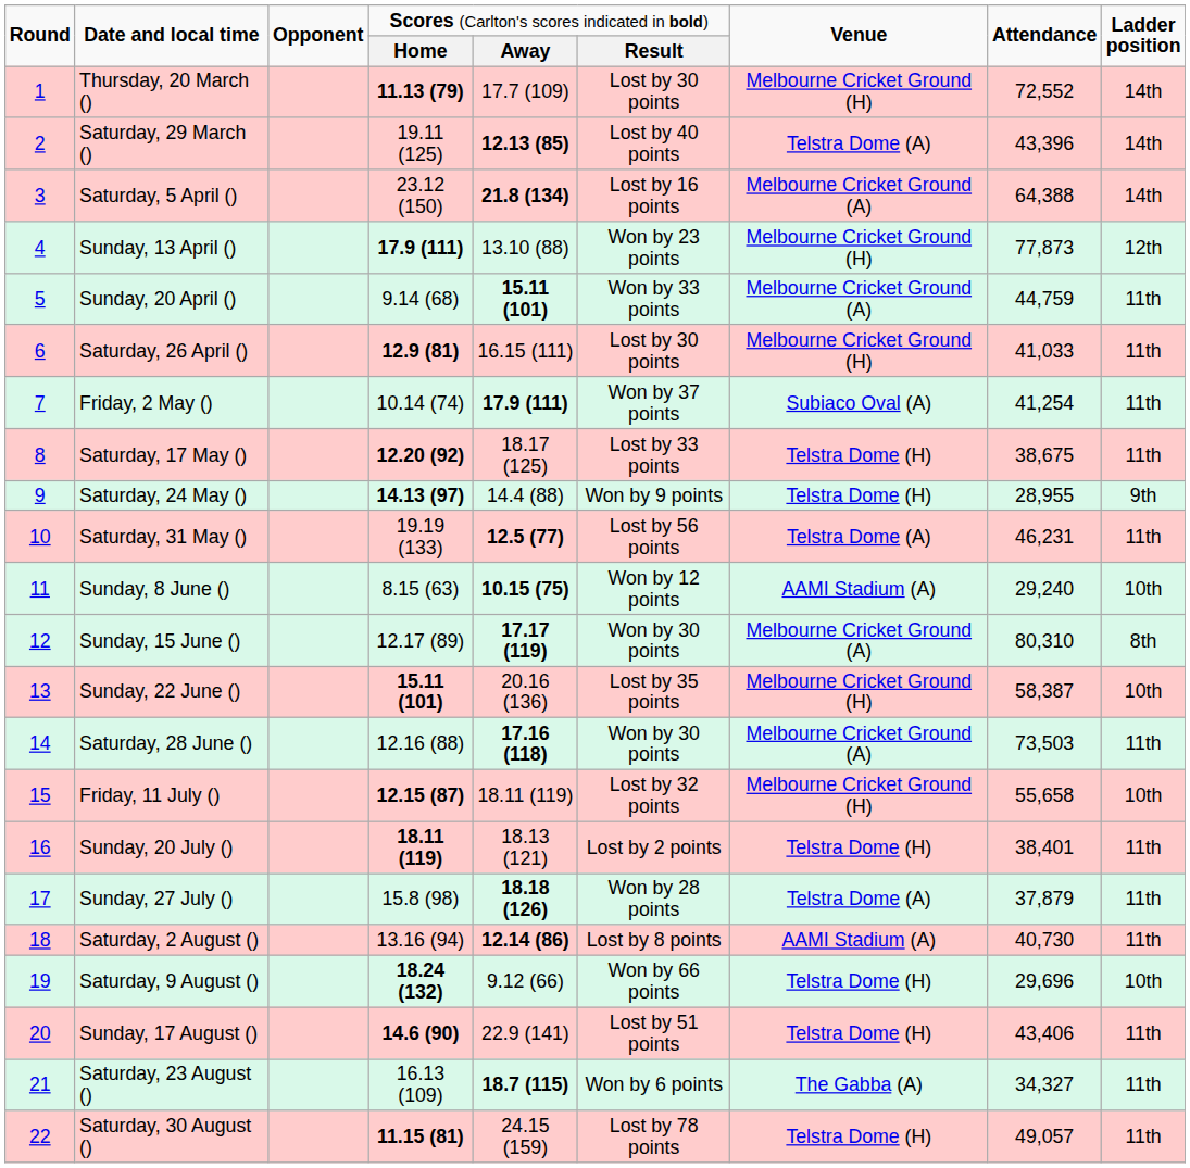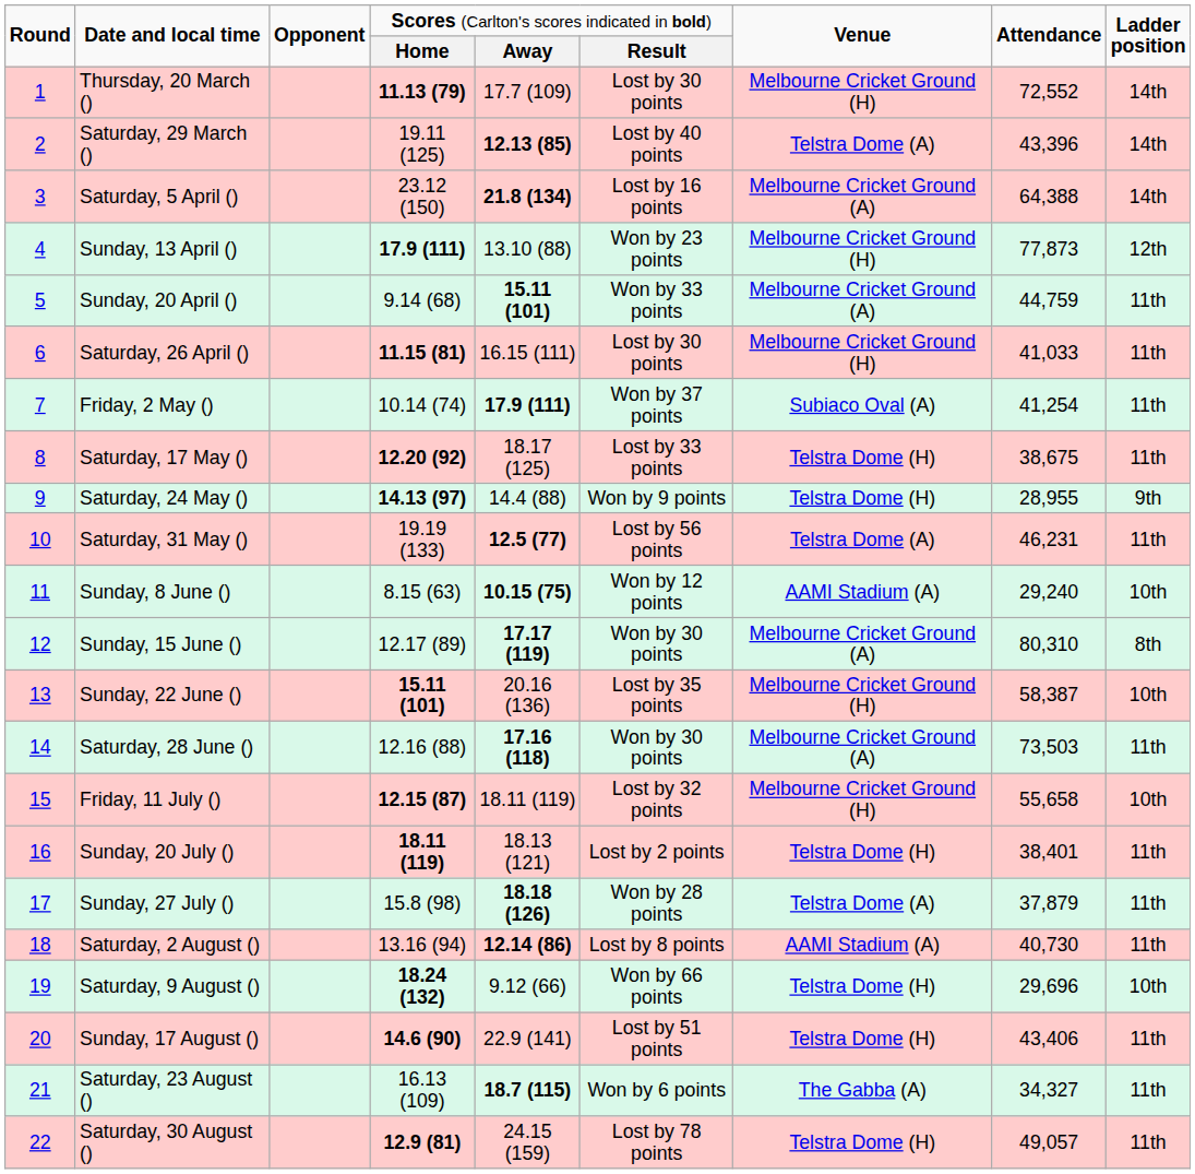 <table class="wikitable" style="font-size:90%; text-align:center; width: 100%; margin-left: auto; margin-right: auto;">
 <tr>
 <td rowspan=2><strong>Round</strong></td>
 <td rowspan=2><strong>Date and local time</strong></td>
 <td rowspan=2><strong>Opponent</strong></td>
 <td colspan=3><strong>Scores</strong> <small>(Carlton's scores indicated in <strong>bold</strong>)</small></td>
 <td rowspan=2><strong>Venue</strong></td>
 <td rowspan=2><strong>Attendance</strong></td>
 <td rowspan=2><strong>Ladder<br>position</strong></td>
 </tr>
 <tr>
 <th>Home</th>
 <th>Away</th>
 <th>Result</th>
 </tr>
 <tr style="background:#fcc;">
 <td><a href='#'>1</a></td>
 <td align=left>Thursday, 20 March ()</td>
 <td align=left></td>
 <td><strong>11.13 (79)</strong></td>
 <td>17.7 (109)</td>
 <td>Lost by 30 points </td>
 <td><a href='#'>Melbourne Cricket Ground</a> (H)</td>
 <td>72,552</td>
 <td>14th</td>
 </tr>
 <tr style="background:#fcc;">
 <td><a href='#'>2</a></td>
 <td align=left>Saturday, 29 March ()</td>
 <td align=left></td>
 <td>19.11 (125)</td>
 <td><strong>12.13 (85)</strong></td>
 <td>Lost by 40 points </td>
 <td><a href='#'>Telstra Dome</a> (A)</td>
 <td>43,396</td>
 <td>14th</td>
 </tr>
 <tr style="background:#fcc;">
 <td><a href='#'>3</a></td>
 <td align=left>Saturday, 5 April ()</td>
 <td align=left></td>
 <td>23.12 (150)</td>
 <td><strong>21.8 (134)</strong></td>
 <td>Lost by 16 points </td>
 <td><a href='#'>Melbourne Cricket Ground</a> (A)</td>
 <td>64,388</td>
 <td>14th</td>
 </tr>
 <tr style="background:#d9f9e9;">
 <td><a href='#'>4</a></td>
 <td align=left>Sunday, 13 April ()</td>
 <td align=left></td>
 <td><strong>17.9 (111)</strong></td>
 <td>13.10 (88)</td>
 <td>Won by 23 points </td>
 <td><a href='#'>Melbourne Cricket Ground</a> (H)</td>
 <td>77,873</td>
 <td>12th</td>
 </tr>
 <tr style="background:#d9f9e9;">
 <td><a href='#'>5</a></td>
 <td align=left>Sunday, 20 April ()</td>
 <td align=left></td>
 <td>9.14 (68)</td>
 <td><strong>15.11 (101)</strong></td>
 <td>Won by 33 points </td>
 <td><a href='#'>Melbourne Cricket Ground</a> (A)</td>
 <td>44,759</td>
 <td>11th</td>
 </tr>
 <tr style="background:#fcc;">
 <td><a href='#'>6</a></td>
 <td align=left>Saturday, 26 April ()</td>
 <td align=left></td>
-<td><strong>12.9 (81)</strong></td>
+<td><strong>11.15 (81)</strong></td>
 <td>16.15 (111)</td>
 <td>Lost by 30 points </td>
 <td><a href='#'>Melbourne Cricket Ground</a> (H)</td>
 <td>41,033</td>
 <td>11th</td>
 </tr>
 <tr style="background:#d9f9e9;">
 <td><a href='#'>7</a></td>
 <td align=left>Friday, 2 May ()</td>
 <td align=left></td>
 <td>10.14 (74)</td>
 <td><strong>17.9 (111)</strong></td>
 <td>Won by 37 points </td>
 <td><a href='#'>Subiaco Oval</a> (A)</td>
 <td>41,254</td>
 <td>11th</td>
 </tr>
 <tr style="background:#fcc;">
 <td><a href='#'>8</a></td>
 <td align=left>Saturday, 17 May ()</td>
 <td align=left></td>
 <td><strong>12.20 (92)</strong></td>
 <td>18.17 (125)</td>
 <td>Lost by 33 points </td>
 <td><a href='#'>Telstra Dome</a> (H)</td>
 <td>38,675</td>
 <td>11th</td>
 </tr>
 <tr style="background:#d9f9e9;">
 <td><a href='#'>9</a></td>
 <td align=left>Saturday, 24 May ()</td>
 <td align=left></td>
 <td><strong>14.13 (97)</strong></td>
 <td>14.4 (88)</td>
 <td>Won by 9 points </td>
 <td><a href='#'>Telstra Dome</a> (H)</td>
 <td>28,955</td>
 <td>9th</td>
 </tr>
 <tr style="background:#fcc;">
 <td><a href='#'>10</a></td>
 <td align=left>Saturday, 31 May ()</td>
 <td align=left></td>
 <td>19.19 (133)</td>
 <td><strong>12.5 (77)</strong></td>
 <td>Lost by 56 points </td>
 <td><a href='#'>Telstra Dome</a> (A)</td>
 <td>46,231</td>
 <td>11th</td>
 </tr>
 <tr style="background:#d9f9e9;">
 <td><a href='#'>11</a></td>
 <td align=left>Sunday, 8 June ()</td>
 <td align=left></td>
 <td>8.15 (63)</td>
 <td><strong>10.15 (75)</strong></td>
 <td>Won by 12 points </td>
 <td><a href='#'>AAMI Stadium</a> (A)</td>
 <td>29,240</td>
 <td>10th</td>
 </tr>
 <tr style="background:#d9f9e9;">
 <td><a href='#'>12</a></td>
 <td align=left>Sunday, 15 June ()</td>
 <td align=left></td>
 <td>12.17 (89)</td>
 <td><strong>17.17 (119)</strong></td>
 <td>Won by 30 points </td>
 <td><a href='#'>Melbourne Cricket Ground</a> (A)</td>
 <td>80,310</td>
 <td>8th</td>
 </tr>
 <tr style="background:#fcc;">
 <td><a href='#'>13</a></td>
 <td align=left>Sunday, 22 June ()</td>
 <td align=left></td>
 <td><strong>15.11 (101)</strong></td>
 <td>20.16 (136)</td>
 <td>Lost by 35 points </td>
 <td><a href='#'>Melbourne Cricket Ground</a> (H)</td>
 <td>58,387</td>
 <td>10th</td>
 </tr>
 <tr style="background:#d9f9e9;">
 <td><a href='#'>14</a></td>
 <td align=left>Saturday, 28 June ()</td>
 <td align=left></td>
 <td>12.16 (88)</td>
 <td><strong>17.16 (118)</strong></td>
 <td>Won by 30 points </td>
 <td><a href='#'>Melbourne Cricket Ground</a> (A)</td>
 <td>73,503</td>
 <td>11th</td>
 </tr>
 <tr style="background:#fcc;">
 <td><a href='#'>15</a></td>
 <td align=left>Friday, 11 July ()</td>
 <td align=left></td>
 <td><strong>12.15 (87)</strong></td>
 <td>18.11 (119)</td>
 <td>Lost by 32 points </td>
 <td><a href='#'>Melbourne Cricket Ground</a> (H)</td>
 <td>55,658</td>
 <td>10th</td>
 </tr>
 <tr style="background:#fcc;">
 <td><a href='#'>16</a></td>
 <td align=left>Sunday, 20 July ()</td>
 <td align=left></td>
 <td><strong>18.11 (119)</strong></td>
 <td>18.13 (121)</td>
 <td>Lost by 2 points </td>
 <td><a href='#'>Telstra Dome</a> (H)</td>
 <td>38,401</td>
 <td>11th</td>
 </tr>
 <tr style="background:#d9f9e9;">
 <td><a href='#'>17</a></td>
 <td align=left>Sunday, 27 July ()</td>
 <td align=left></td>
 <td>15.8 (98)</td>
 <td><strong>18.18 (126)</strong></td>
 <td>Won by 28 points </td>
 <td><a href='#'>Telstra Dome</a> (A)</td>
 <td>37,879</td>
 <td>11th</td>
 </tr>
 <tr style="background:#fcc;">
 <td><a href='#'>18</a></td>
 <td align=left>Saturday, 2 August ()</td>
 <td align=left></td>
 <td>13.16 (94)</td>
 <td><strong>12.14 (86)</strong></td>
 <td>Lost by 8 points </td>
 <td><a href='#'>AAMI Stadium</a> (A)</td>
 <td>40,730</td>
 <td>11th</td>
 </tr>
 <tr style="background:#d9f9e9;">
 <td><a href='#'>19</a></td>
 <td align=left>Saturday, 9 August ()</td>
 <td align=left></td>
 <td><strong>18.24 (132)</strong></td>
 <td>9.12 (66)</td>
 <td>Won by 66 points </td>
 <td><a href='#'>Telstra Dome</a> (H)</td>
 <td>29,696</td>
 <td>10th</td>
 </tr>
 <tr style="background:#fcc;">
 <td><a href='#'>20</a></td>
 <td align=left>Sunday, 17 August ()</td>
 <td align=left></td>
 <td><strong>14.6 (90)</strong></td>
 <td>22.9 (141)</td>
 <td>Lost by 51 points </td>
 <td><a href='#'>Telstra Dome</a> (H)</td>
 <td>43,406</td>
 <td>11th</td>
 </tr>
 <tr style="background:#d9f9e9;">
 <td><a href='#'>21</a></td>
 <td align=left>Saturday, 23 August ()</td>
 <td align=left></td>
 <td>16.13 (109)</td>
 <td><strong>18.7 (115)</strong></td>
 <td>Won by 6 points </td>
 <td><a href='#'>The Gabba</a> (A)</td>
 <td>34,327</td>
 <td>11th</td>
 </tr>
 <tr style="background:#fcc;">
 <td><a href='#'>22</a></td>
 <td align=left>Saturday, 30 August ()</td>
 <td align=left></td>
-<td><strong>11.15 (81)</strong></td>
+<td><strong>12.9 (81)</strong></td>
 <td>24.15 (159)</td>
 <td>Lost by 78 points </td>
 <td><a href='#'>Telstra Dome</a> (H)</td>
 <td>49,057</td>
 <td>11th</td>
 </tr>
 </table>
